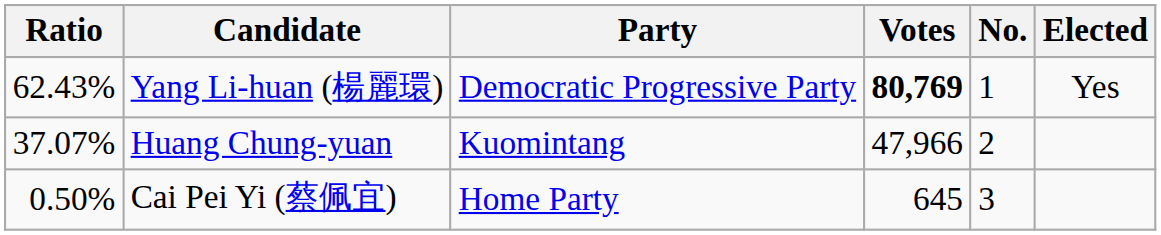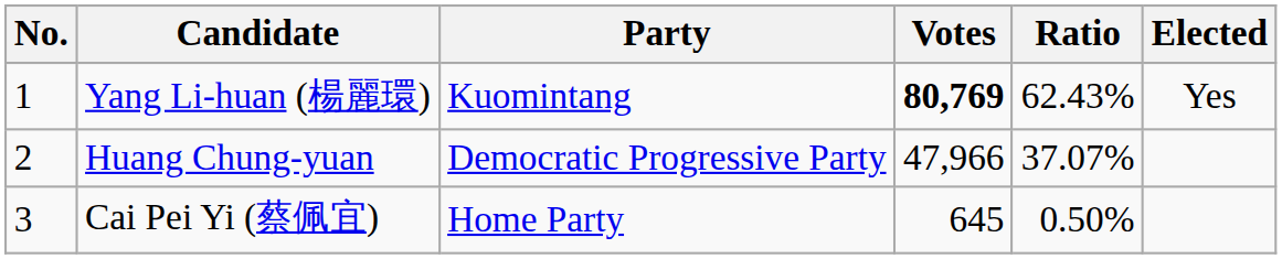 <table class=wikitable>
 <tr>
-<th>Ratio</th>
+<th>No.</th>
 <th>Candidate</th>
 <th>Party</th>
 <th>Votes</th>
-<th>No.</th>
+<th>Ratio</th>
 <th>Elected</th>
 </tr>
 <tr>
+<td>1</td>
+<td><a href='#'>Yang Li-huan</a> (<a href='#'>楊麗環</a>)</td>
+<td><a href='#'>Kuomintang</a></td>
+<td align="right"><strong>80,769</strong></td>
 <td align="right">62.43%</td>
-<td><a href='#'>Yang Li-huan</a> (<a href='#'>楊麗環</a>)</td>
-<td><a href='#'>Democratic Progressive Party</a></td>
-<td align="right"><strong>80,769</strong></td>
-<td>1</td>
 <td align="center">Yes</td>
 </tr>
 <tr>
+<td>2</td>
+<td><a href='#'>Huang Chung-yuan</a></td>
+<td><a href='#'>Democratic Progressive Party</a></td>
+<td align="right">47,966</td>
 <td align="right">37.07%</td>
-<td><a href='#'>Huang Chung-yuan</a></td>
-<td><a href='#'>Kuomintang</a></td>
-<td align="right">47,966</td>
-<td>2</td>
 <td></td>
 </tr>
 <tr>
-<td align="right">0.50%</td>
+<td>3</td>
 <td>Cai Pei Yi  (<a href='#'>蔡佩宜</a>)</td>
 <td> <a href='#'>Home Party</a></td>
 <td align="right">645</td>
-<td>3</td>
+<td align="right">0.50%</td>
 <td></td>
 </tr>
 </table>
